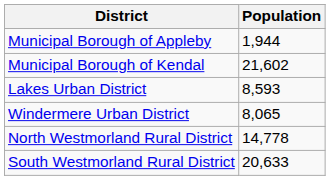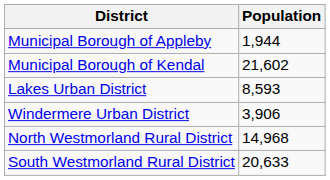 <table class="wikitable">
 <tr>
 <th>District</th>
 <th>Population</th>
 </tr>
 <tr>
 <td><a href='#'>Municipal Borough of Appleby</a></td>
 <td>1,944</td>
 </tr>
 <tr>
 <td><a href='#'>Municipal Borough of Kendal</a></td>
 <td>21,602</td>
 </tr>
 <tr>
 <td><a href='#'>Lakes Urban District</a></td>
 <td>8,593</td>
 </tr>
 <tr>
 <td><a href='#'>Windermere Urban District</a></td>
-<td>8,065</td>
+<td>3,906</td>
 </tr>
 <tr>
 <td><a href='#'>North Westmorland Rural District</a></td>
-<td>14,778</td>
+<td>14,968</td>
 </tr>
 <tr>
 <td><a href='#'>South Westmorland Rural District</a></td>
 <td>20,633</td>
 </tr>
 </table>
